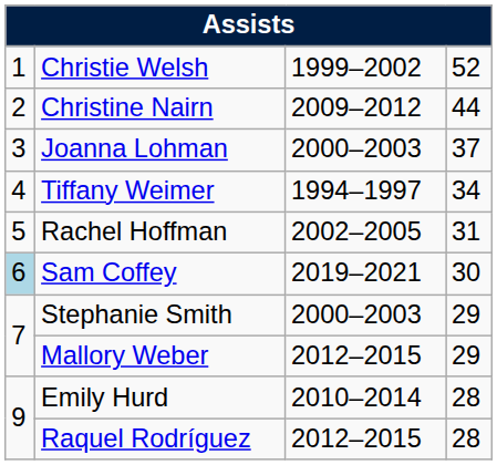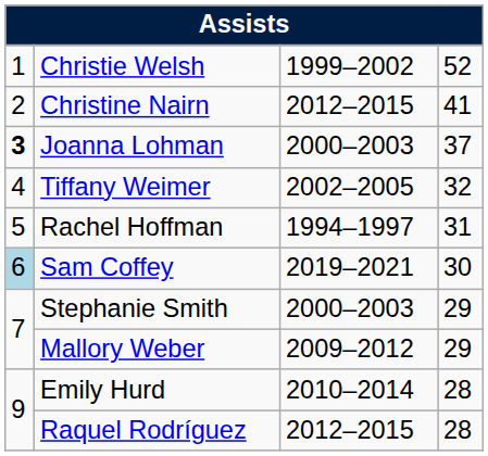 <table class="wikitable" width=300px>
 <tr>
 <th style= "background:#001E44; color:#FFFFFF;" colspan="4">Assists</th>
 </tr>
 <tr>
 <td>1</td>
 <td> <a href='#'>Christie Welsh</a></td>
 <td>1999–2002</td>
 <td>52</td>
 </tr>
 <tr>
 <td>2</td>
 <td> <a href='#'>Christine Nairn</a></td>
-<td>2009–2012</td>
-<td>44</td>
+<td>2012–2015</td>
+<td>41</td>
 </tr>
 <tr>
-<td>3</td>
+<td><strong>3</strong></td>
 <td> <a href='#'>Joanna Lohman</a></td>
 <td>2000–2003</td>
 <td>37</td>
 </tr>
 <tr>
 <td>4</td>
 <td> <a href='#'>Tiffany Weimer</a></td>
-<td>1994–1997</td>
-<td>34</td>
+<td>2002–2005</td>
+<td>32</td>
 </tr>
 <tr>
 <td>5</td>
 <td> Rachel Hoffman</td>
-<td>2002–2005</td>
+<td>1994–1997</td>
 <td>31</td>
 </tr>
 <tr>
 <td style="background: lightblue;">6</td>
 <td> <a href='#'>Sam Coffey</a></td>
 <td>2019–2021</td>
 <td>30</td>
 </tr>
 <tr>
 <td rowspan="2">7</td>
 <td> Stephanie Smith</td>
 <td>2000–2003</td>
 <td>29</td>
 </tr>
 <tr>
 <td> <a href='#'>Mallory Weber</a></td>
-<td>2012–2015</td>
+<td>2009–2012</td>
 <td>29</td>
 </tr>
 <tr>
 <td rowspan="2">9</td>
 <td> Emily Hurd</td>
 <td>2010–2014</td>
 <td>28</td>
 </tr>
 <tr>
 <td> <a href='#'>Raquel Rodríguez</a></td>
 <td>2012–2015</td>
 <td>28</td>
 </tr>
 </table>
